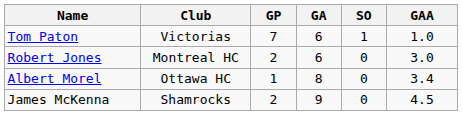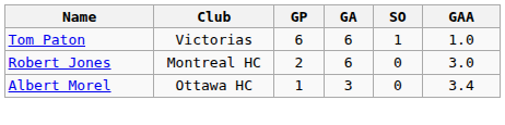 <table class="wikitable" style="text-align:center;">
 <tr>
 <th style="width:10em">Name</th>
 <th style="width:8em">Club</th>
 <th style="width:3em">GP</th>
 <th style="width:3em">GA</th>
 <th style="width:3em">SO</th>
 <th style="width:5em">GAA</th>
 </tr>
 <tr>
 <td align="left"><a href='#'>Tom Paton</a></td>
 <td>Victorias</td>
-<td>7</td>
+<td>6</td>
 <td>6</td>
 <td>1</td>
 <td>1.0</td>
 </tr>
 <tr>
 <td align="left"><a href='#'>Robert Jones</a></td>
 <td>Montreal HC</td>
 <td>2</td>
 <td>6</td>
 <td>0</td>
 <td>3.0</td>
 </tr>
 <tr>
 <td align="left"><a href='#'>Albert Morel</a></td>
 <td>Ottawa HC</td>
 <td>1</td>
-<td>8</td>
+<td>3</td>
 <td>0</td>
 <td>3.4</td>
 </tr>
 <tr>
-<td align="left">James McKenna</td>
-<td>Shamrocks</td>
-<td>2</td>
-<td>9</td>
-<td>0</td>
-<td>4.5</td>
-</tr>
-<tr>
 </tr>
 </table>
